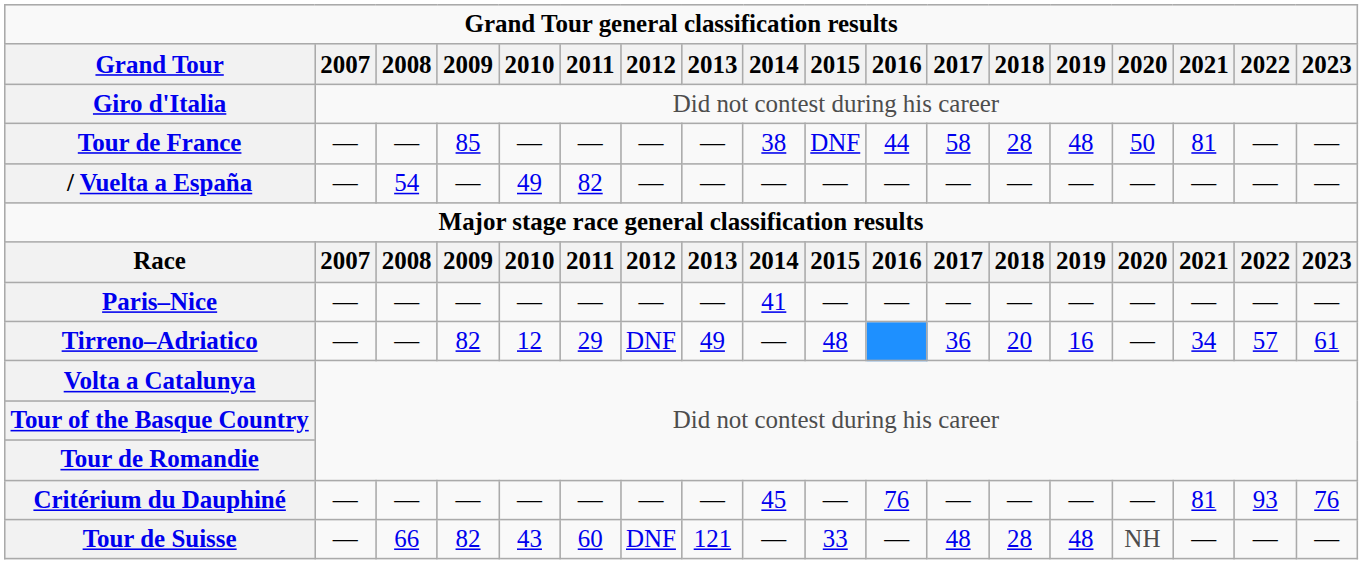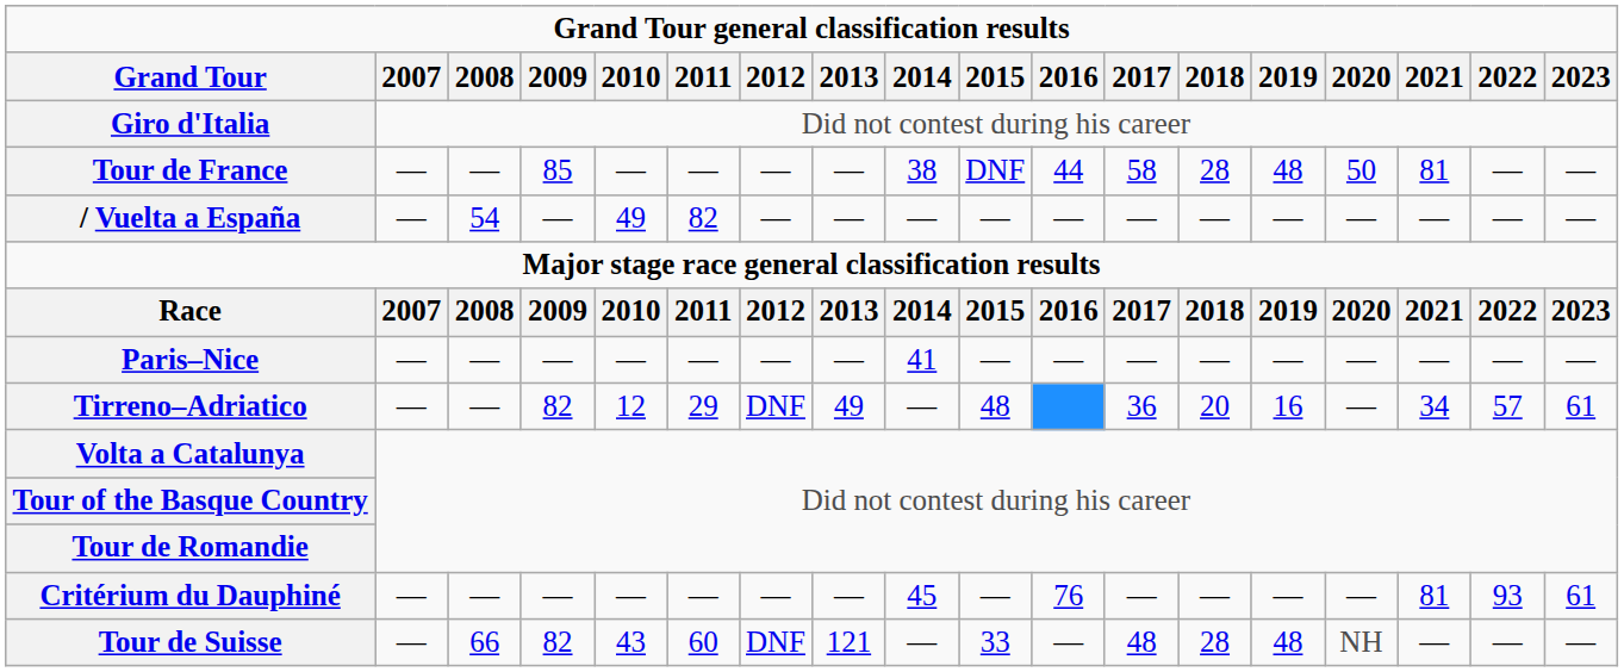 <table class="wikitable plainrowheaders">
 <tr>
 <td colspan=18 align="center"><strong>Grand Tour general classification results</strong></td>
 </tr>
 <tr>
 <th scope="col"><a href='#'>Grand Tour</a></th>
 <th scope="col">2007</th>
 <th scope="col">2008</th>
 <th scope="col">2009</th>
 <th scope="col">2010</th>
 <th scope="col">2011</th>
 <th scope="col">2012</th>
 <th scope="col">2013</th>
 <th scope="col">2014</th>
 <th scope="col">2015</th>
 <th scope="col">2016</th>
 <th scope="col">2017</th>
 <th scope="col">2018</th>
 <th scope="col">2019</th>
 <th scope="col">2020</th>
 <th scope="col">2021</th>
 <th scope="col">2022</th>
 <th scope="col">2023</th>
 </tr>
 <tr style="text-align:center;">
 <th scope="row"> <a href='#'>Giro d'Italia</a></th>
 <td style="color:#4d4d4d;" colspan=17>Did not contest during his career</td>
 </tr>
 <tr style="text-align:center;">
 <th scope="row"> <a href='#'>Tour de France</a></th>
 <td>—</td>
 <td>—</td>
 <td><a href='#'>85</a></td>
 <td>—</td>
 <td>—</td>
 <td>—</td>
 <td>—</td>
 <td><a href='#'>38</a></td>
 <td><a href='#'>DNF</a></td>
 <td><a href='#'>44</a></td>
 <td><a href='#'>58</a></td>
 <td><a href='#'>28</a></td>
 <td><a href='#'>48</a></td>
 <td><a href='#'>50</a></td>
 <td><a href='#'>81</a></td>
 <td>—</td>
 <td>—</td>
 </tr>
 <tr style="text-align:center;">
 <th scope="row">/ <a href='#'>Vuelta a España</a></th>
 <td>—</td>
 <td><a href='#'>54</a></td>
 <td>—</td>
 <td><a href='#'>49</a></td>
 <td><a href='#'>82</a></td>
 <td>—</td>
 <td>—</td>
 <td>—</td>
 <td>—</td>
 <td>—</td>
 <td>—</td>
 <td>—</td>
 <td>—</td>
 <td>—</td>
 <td>—</td>
 <td>—</td>
 <td>—</td>
 </tr>
 <tr>
 <td colspan=18 align="center"><strong>Major stage race general classification results</strong></td>
 </tr>
 <tr>
 <th scope="col">Race</th>
 <th scope="col">2007</th>
 <th scope="col">2008</th>
 <th scope="col">2009</th>
 <th scope="col">2010</th>
 <th scope="col">2011</th>
 <th scope="col">2012</th>
 <th scope="col">2013</th>
 <th scope="col">2014</th>
 <th scope="col">2015</th>
 <th scope="col">2016</th>
 <th scope="col">2017</th>
 <th scope="col">2018</th>
 <th scope="col">2019</th>
 <th scope="col">2020</th>
 <th scope="col">2021</th>
 <th scope="col">2022</th>
 <th scope="col">2023</th>
 </tr>
 <tr style="text-align:center;">
 <th scope="row"> <a href='#'>Paris–Nice</a></th>
 <td>—</td>
 <td>—</td>
 <td>—</td>
 <td>—</td>
 <td>—</td>
 <td>—</td>
 <td>—</td>
 <td><a href='#'>41</a></td>
 <td>—</td>
 <td>—</td>
 <td>—</td>
 <td>—</td>
 <td>—</td>
 <td>—</td>
 <td>—</td>
 <td>—</td>
 <td>—</td>
 </tr>
 <tr style="text-align:center;">
 <th scope="row"> <a href='#'>Tirreno–Adriatico</a></th>
 <td>—</td>
 <td>—</td>
 <td><a href='#'>82</a></td>
 <td><a href='#'>12</a></td>
 <td><a href='#'>29</a></td>
 <td><a href='#'>DNF</a></td>
 <td><a href='#'>49</a></td>
 <td>—</td>
 <td><a href='#'>48</a></td>
 <td style="background:dodgerblue;"></td>
 <td><a href='#'>36</a></td>
 <td><a href='#'>20</a></td>
 <td><a href='#'>16</a></td>
 <td>—</td>
 <td><a href='#'>34</a></td>
 <td><a href='#'>57</a></td>
 <td><a href='#'>61</a></td>
 </tr>
 <tr style="text-align:center;">
 <th scope="row"> <a href='#'>Volta a Catalunya</a></th>
 <td style="color:#4d4d4d;" colspan=18 rowspan=3>Did not contest during his career</td>
 </tr>
 <tr style="text-align:center;">
 <th scope="row"> <a href='#'>Tour of the Basque Country</a></th>
 </tr>
 <tr style="text-align:center;">
 <th scope="row"> <a href='#'>Tour de Romandie</a></th>
 </tr>
 <tr style="text-align:center;">
 <th scope="row"> <a href='#'>Critérium du Dauphiné</a></th>
 <td>—</td>
 <td>—</td>
 <td>—</td>
 <td>—</td>
 <td>—</td>
 <td>—</td>
 <td>—</td>
 <td><a href='#'>45</a></td>
 <td>—</td>
 <td><a href='#'>76</a></td>
 <td>—</td>
 <td>—</td>
 <td>—</td>
 <td>—</td>
 <td><a href='#'>81</a></td>
 <td><a href='#'>93</a></td>
-<td><a href='#'>76</a></td>
+<td><a href='#'>61</a></td>
 </tr>
 <tr style="text-align:center;">
 <th scope="row"> <a href='#'>Tour de Suisse</a></th>
 <td>—</td>
 <td><a href='#'>66</a></td>
 <td><a href='#'>82</a></td>
 <td><a href='#'>43</a></td>
 <td><a href='#'>60</a></td>
 <td><a href='#'>DNF</a></td>
 <td><a href='#'>121</a></td>
 <td>—</td>
 <td><a href='#'>33</a></td>
 <td>—</td>
 <td><a href='#'>48</a></td>
 <td><a href='#'>28</a></td>
 <td><a href='#'>48</a></td>
 <td style="color:#4d4d4d;">NH</td>
 <td>—</td>
 <td>—</td>
 <td>—</td>
 </tr>
 </table>
